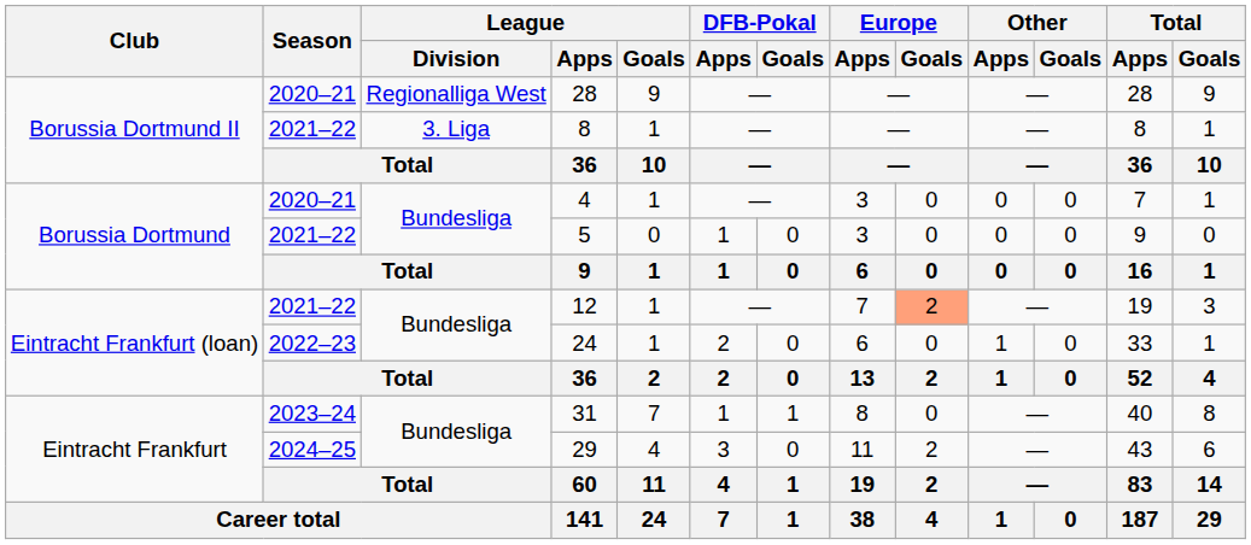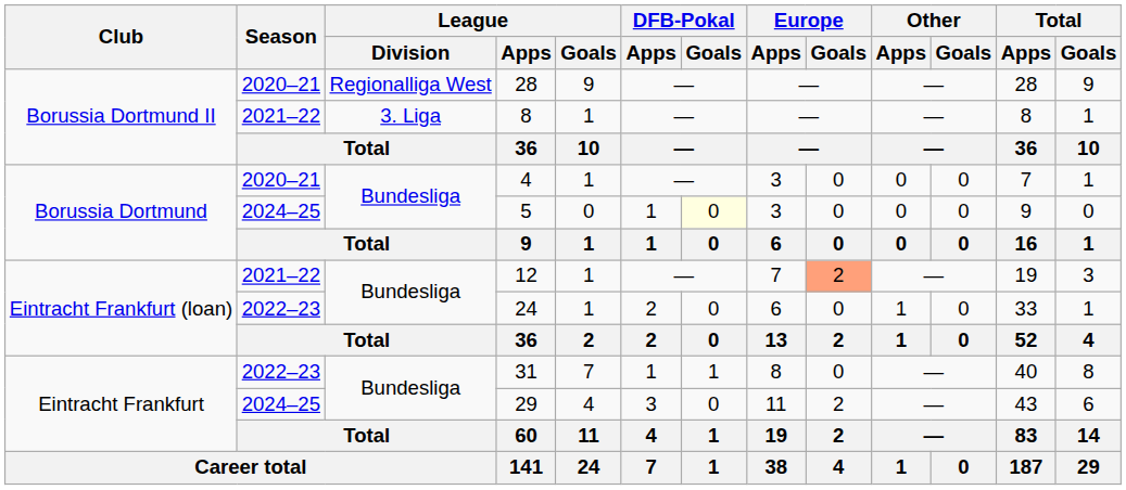 <table class="wikitable" style="text-align: center">
 <tr>
 <th rowspan="2">Club</th>
 <th rowspan="2">Season</th>
 <th colspan="3">League</th>
 <th colspan="2"><a href='#'>DFB-Pokal</a></th>
 <th colspan="2"><a href='#'>Europe</a></th>
 <th colspan="2">Other</th>
 <th colspan="2">Total</th>
 </tr>
 <tr>
 <th>Division</th>
 <th>Apps</th>
 <th>Goals</th>
 <th>Apps</th>
 <th>Goals</th>
 <th>Apps</th>
 <th>Goals</th>
 <th>Apps</th>
 <th>Goals</th>
 <th>Apps</th>
 <th>Goals</th>
 </tr>
 <tr>
 <td rowspan="3"><a href='#'>Borussia Dortmund II</a></td>
 <td><a href='#'>2020–21</a></td>
 <td><a href='#'>Regionalliga West</a></td>
 <td>28</td>
 <td>9</td>
 <td colspan="2">—</td>
 <td colspan="2">—</td>
 <td colspan="2">—</td>
 <td>28</td>
 <td>9</td>
 </tr>
 <tr>
 <td><a href='#'>2021–22</a></td>
 <td><a href='#'>3. Liga</a></td>
 <td>8</td>
 <td>1</td>
 <td colspan="2">—</td>
 <td colspan="2">—</td>
 <td colspan="2">—</td>
 <td>8</td>
 <td>1</td>
 </tr>
 <tr>
 <th colspan="2">Total</th>
 <th>36</th>
 <th>10</th>
 <th colspan="2">—</th>
 <th colspan="2">—</th>
 <th colspan="2">—</th>
 <th>36</th>
 <th>10</th>
 </tr>
 <tr>
 <td rowspan="3"><a href='#'>Borussia Dortmund</a></td>
 <td><a href='#'>2020–21</a></td>
 <td rowspan="2"><a href='#'>Bundesliga</a></td>
 <td>4</td>
 <td>1</td>
 <td colspan="2">—</td>
 <td>3</td>
 <td>0</td>
 <td>0</td>
 <td>0</td>
 <td>7</td>
 <td>1</td>
 </tr>
 <tr>
-<td><a href='#'>2021–22</a></td>
+<td><a href='#'>2024–25</a></td>
 <td>5</td>
 <td>0</td>
 <td>1</td>
-<td>0</td>
+<td style="background: lightyellow;">0</td>
 <td>3</td>
 <td>0</td>
 <td>0</td>
 <td>0</td>
 <td>9</td>
 <td>0</td>
 </tr>
 <tr>
 <th colspan="2">Total</th>
 <th>9</th>
 <th>1</th>
 <th>1</th>
 <th>0</th>
 <th>6</th>
 <th>0</th>
 <th>0</th>
 <th>0</th>
 <th>16</th>
 <th>1</th>
 </tr>
 <tr>
 <td rowspan="3"><a href='#'>Eintracht Frankfurt</a> (loan)</td>
 <td><a href='#'>2021–22</a></td>
 <td rowspan="2">Bundesliga</td>
 <td>12</td>
 <td>1</td>
 <td colspan="2">—</td>
 <td>7</td>
 <td style="background: lightsalmon;">2</td>
 <td colspan="2">—</td>
 <td>19</td>
 <td>3</td>
 </tr>
 <tr>
 <td><a href='#'>2022–23</a></td>
 <td>24</td>
 <td>1</td>
 <td>2</td>
 <td>0</td>
 <td>6</td>
 <td>0</td>
 <td>1</td>
 <td>0</td>
 <td>33</td>
 <td>1</td>
 </tr>
 <tr>
 <th colspan="2">Total</th>
 <th>36</th>
 <th>2</th>
 <th>2</th>
 <th>0</th>
 <th>13</th>
 <th>2</th>
 <th>1</th>
 <th>0</th>
 <th>52</th>
 <th>4</th>
 </tr>
 <tr>
 <td rowspan="3">Eintracht Frankfurt</td>
-<td><a href='#'>2023–24</a></td>
+<td><a href='#'>2022–23</a></td>
 <td rowspan="2">Bundesliga</td>
 <td>31</td>
 <td>7</td>
 <td>1</td>
 <td>1</td>
 <td>8</td>
 <td>0</td>
 <td colspan="2">—</td>
 <td>40</td>
 <td>8</td>
 </tr>
 <tr>
 <td><a href='#'>2024–25</a></td>
 <td>29</td>
 <td>4</td>
 <td>3</td>
 <td>0</td>
 <td>11</td>
 <td>2</td>
 <td colspan="2">—</td>
 <td>43</td>
 <td>6</td>
 </tr>
 <tr>
 <th colspan="2">Total</th>
 <th>60</th>
 <th>11</th>
 <th>4</th>
 <th>1</th>
 <th>19</th>
 <th>2</th>
 <th colspan="2">—</th>
 <th>83</th>
 <th>14</th>
 </tr>
 <tr>
 <th colspan="3">Career total</th>
 <th>141</th>
 <th>24</th>
 <th>7</th>
 <th>1</th>
 <th>38</th>
 <th>4</th>
 <th>1</th>
 <th>0</th>
 <th>187</th>
 <th>29</th>
 </tr>
 </table>
